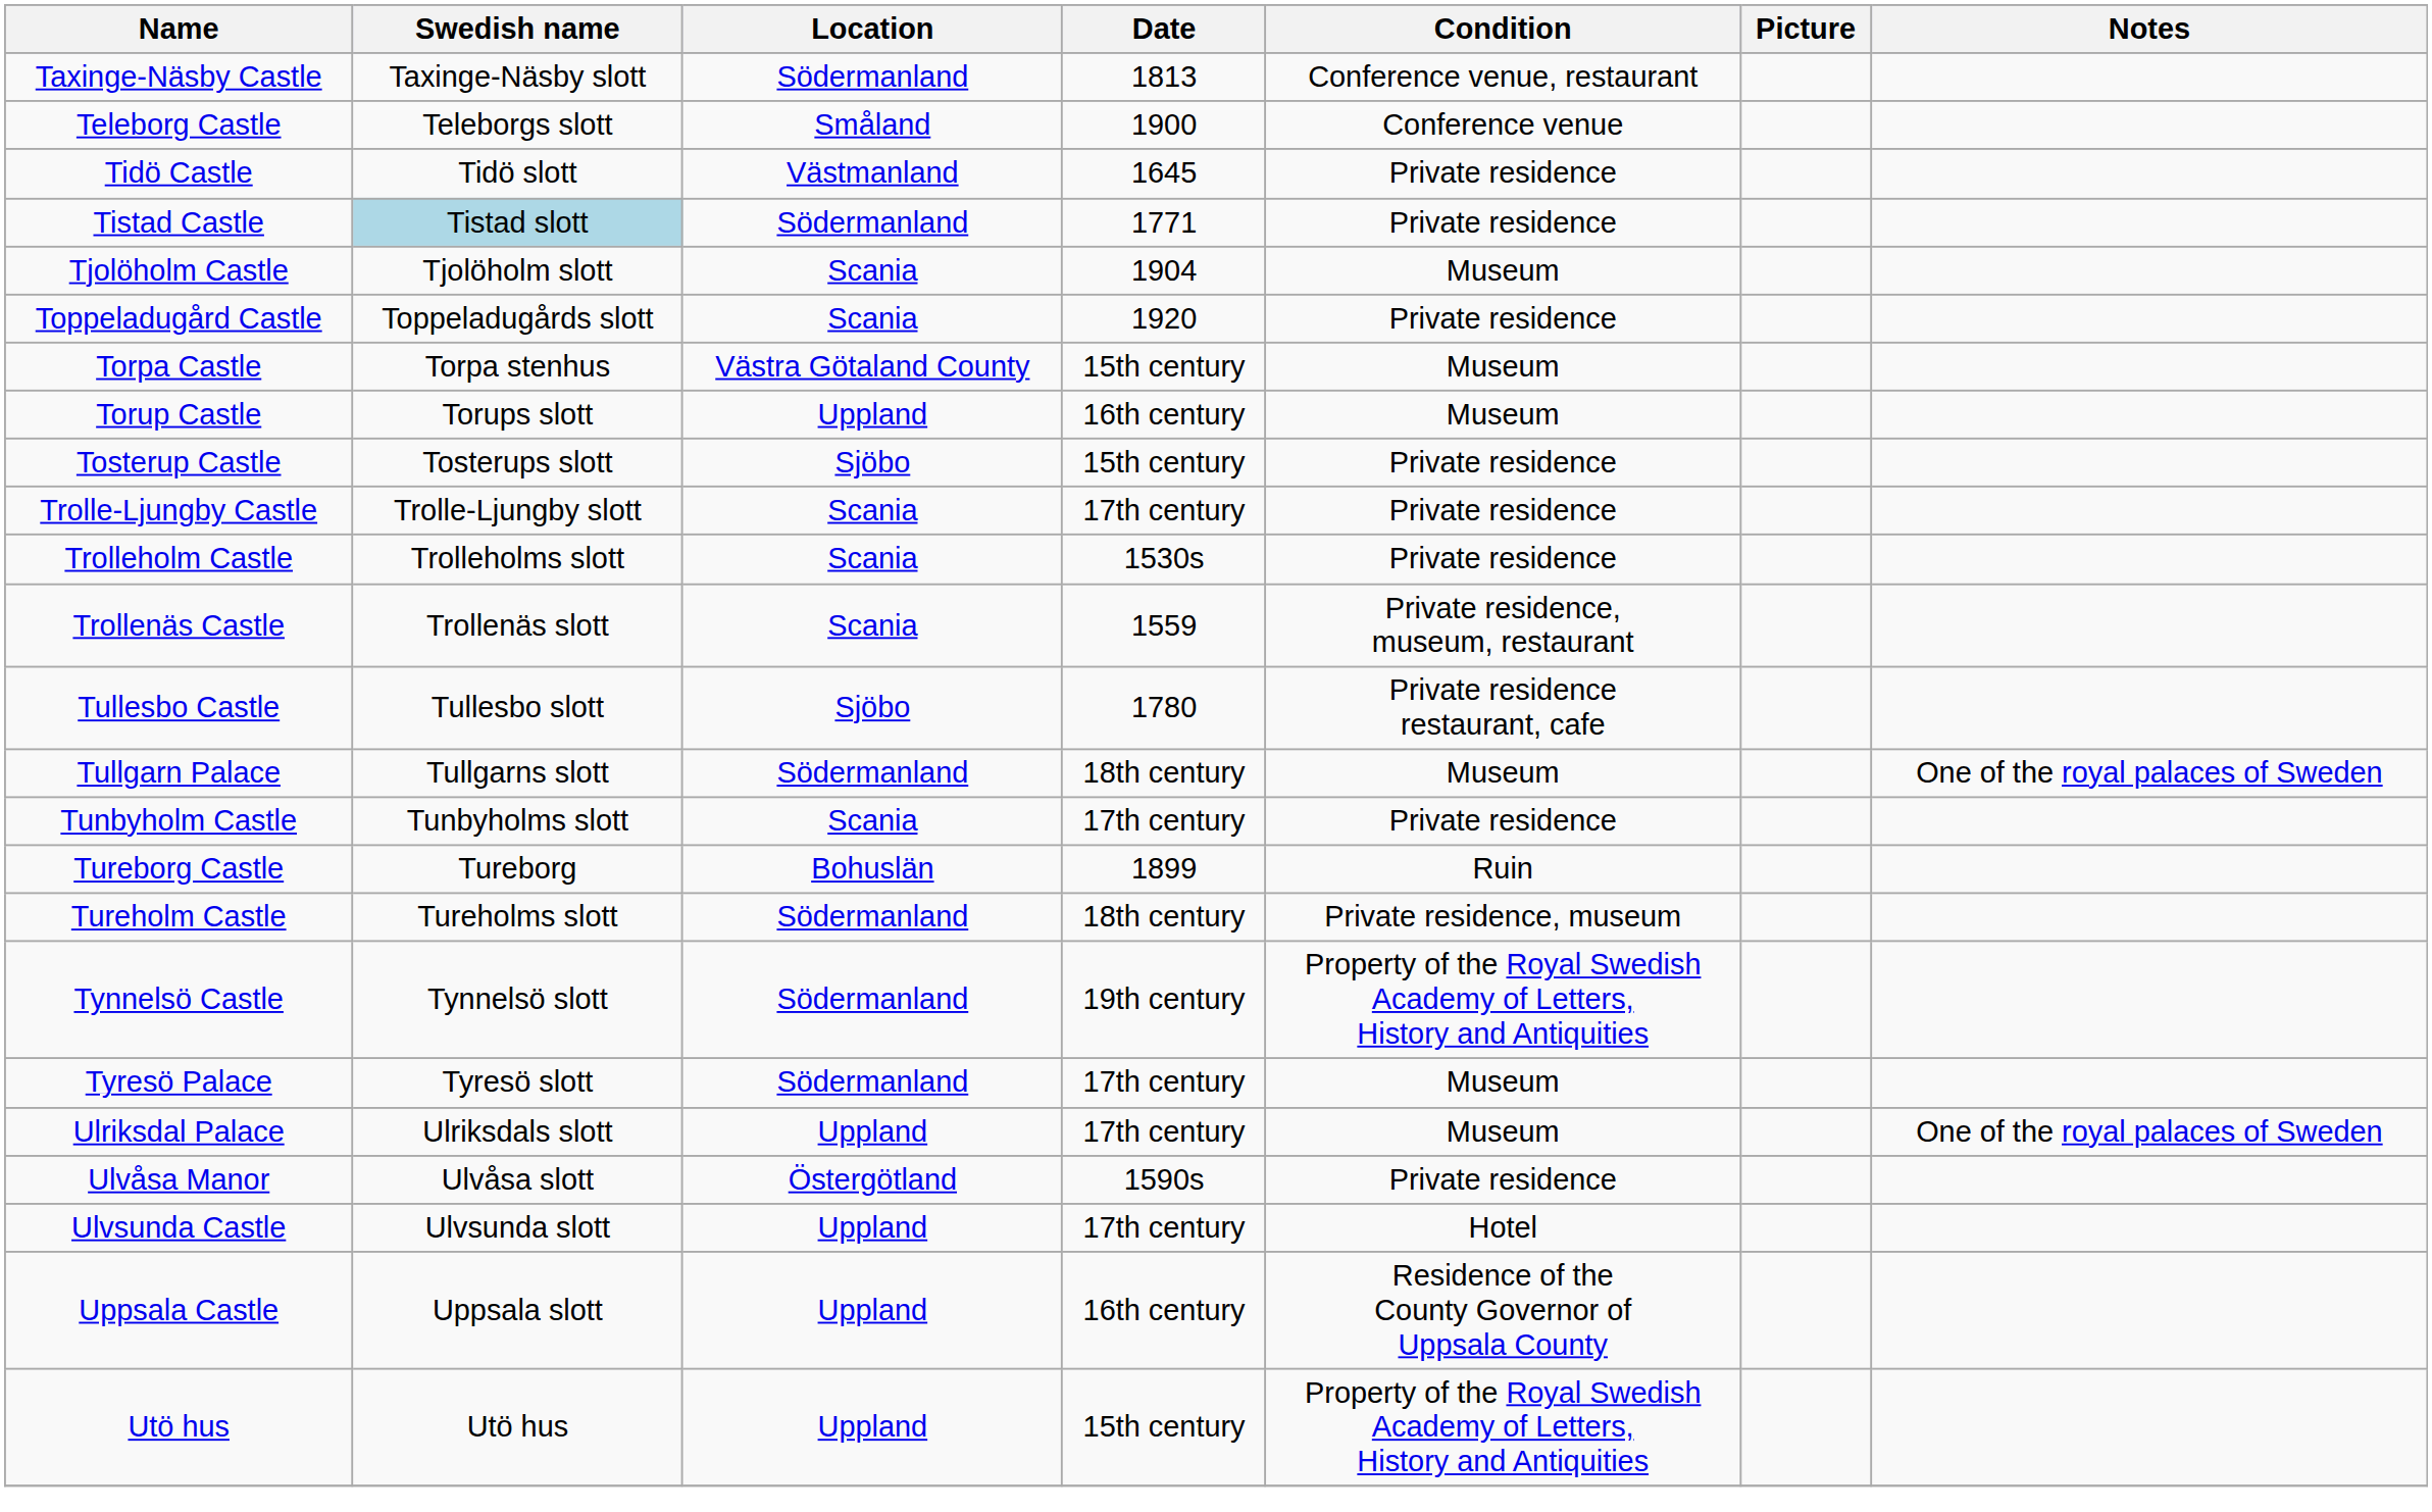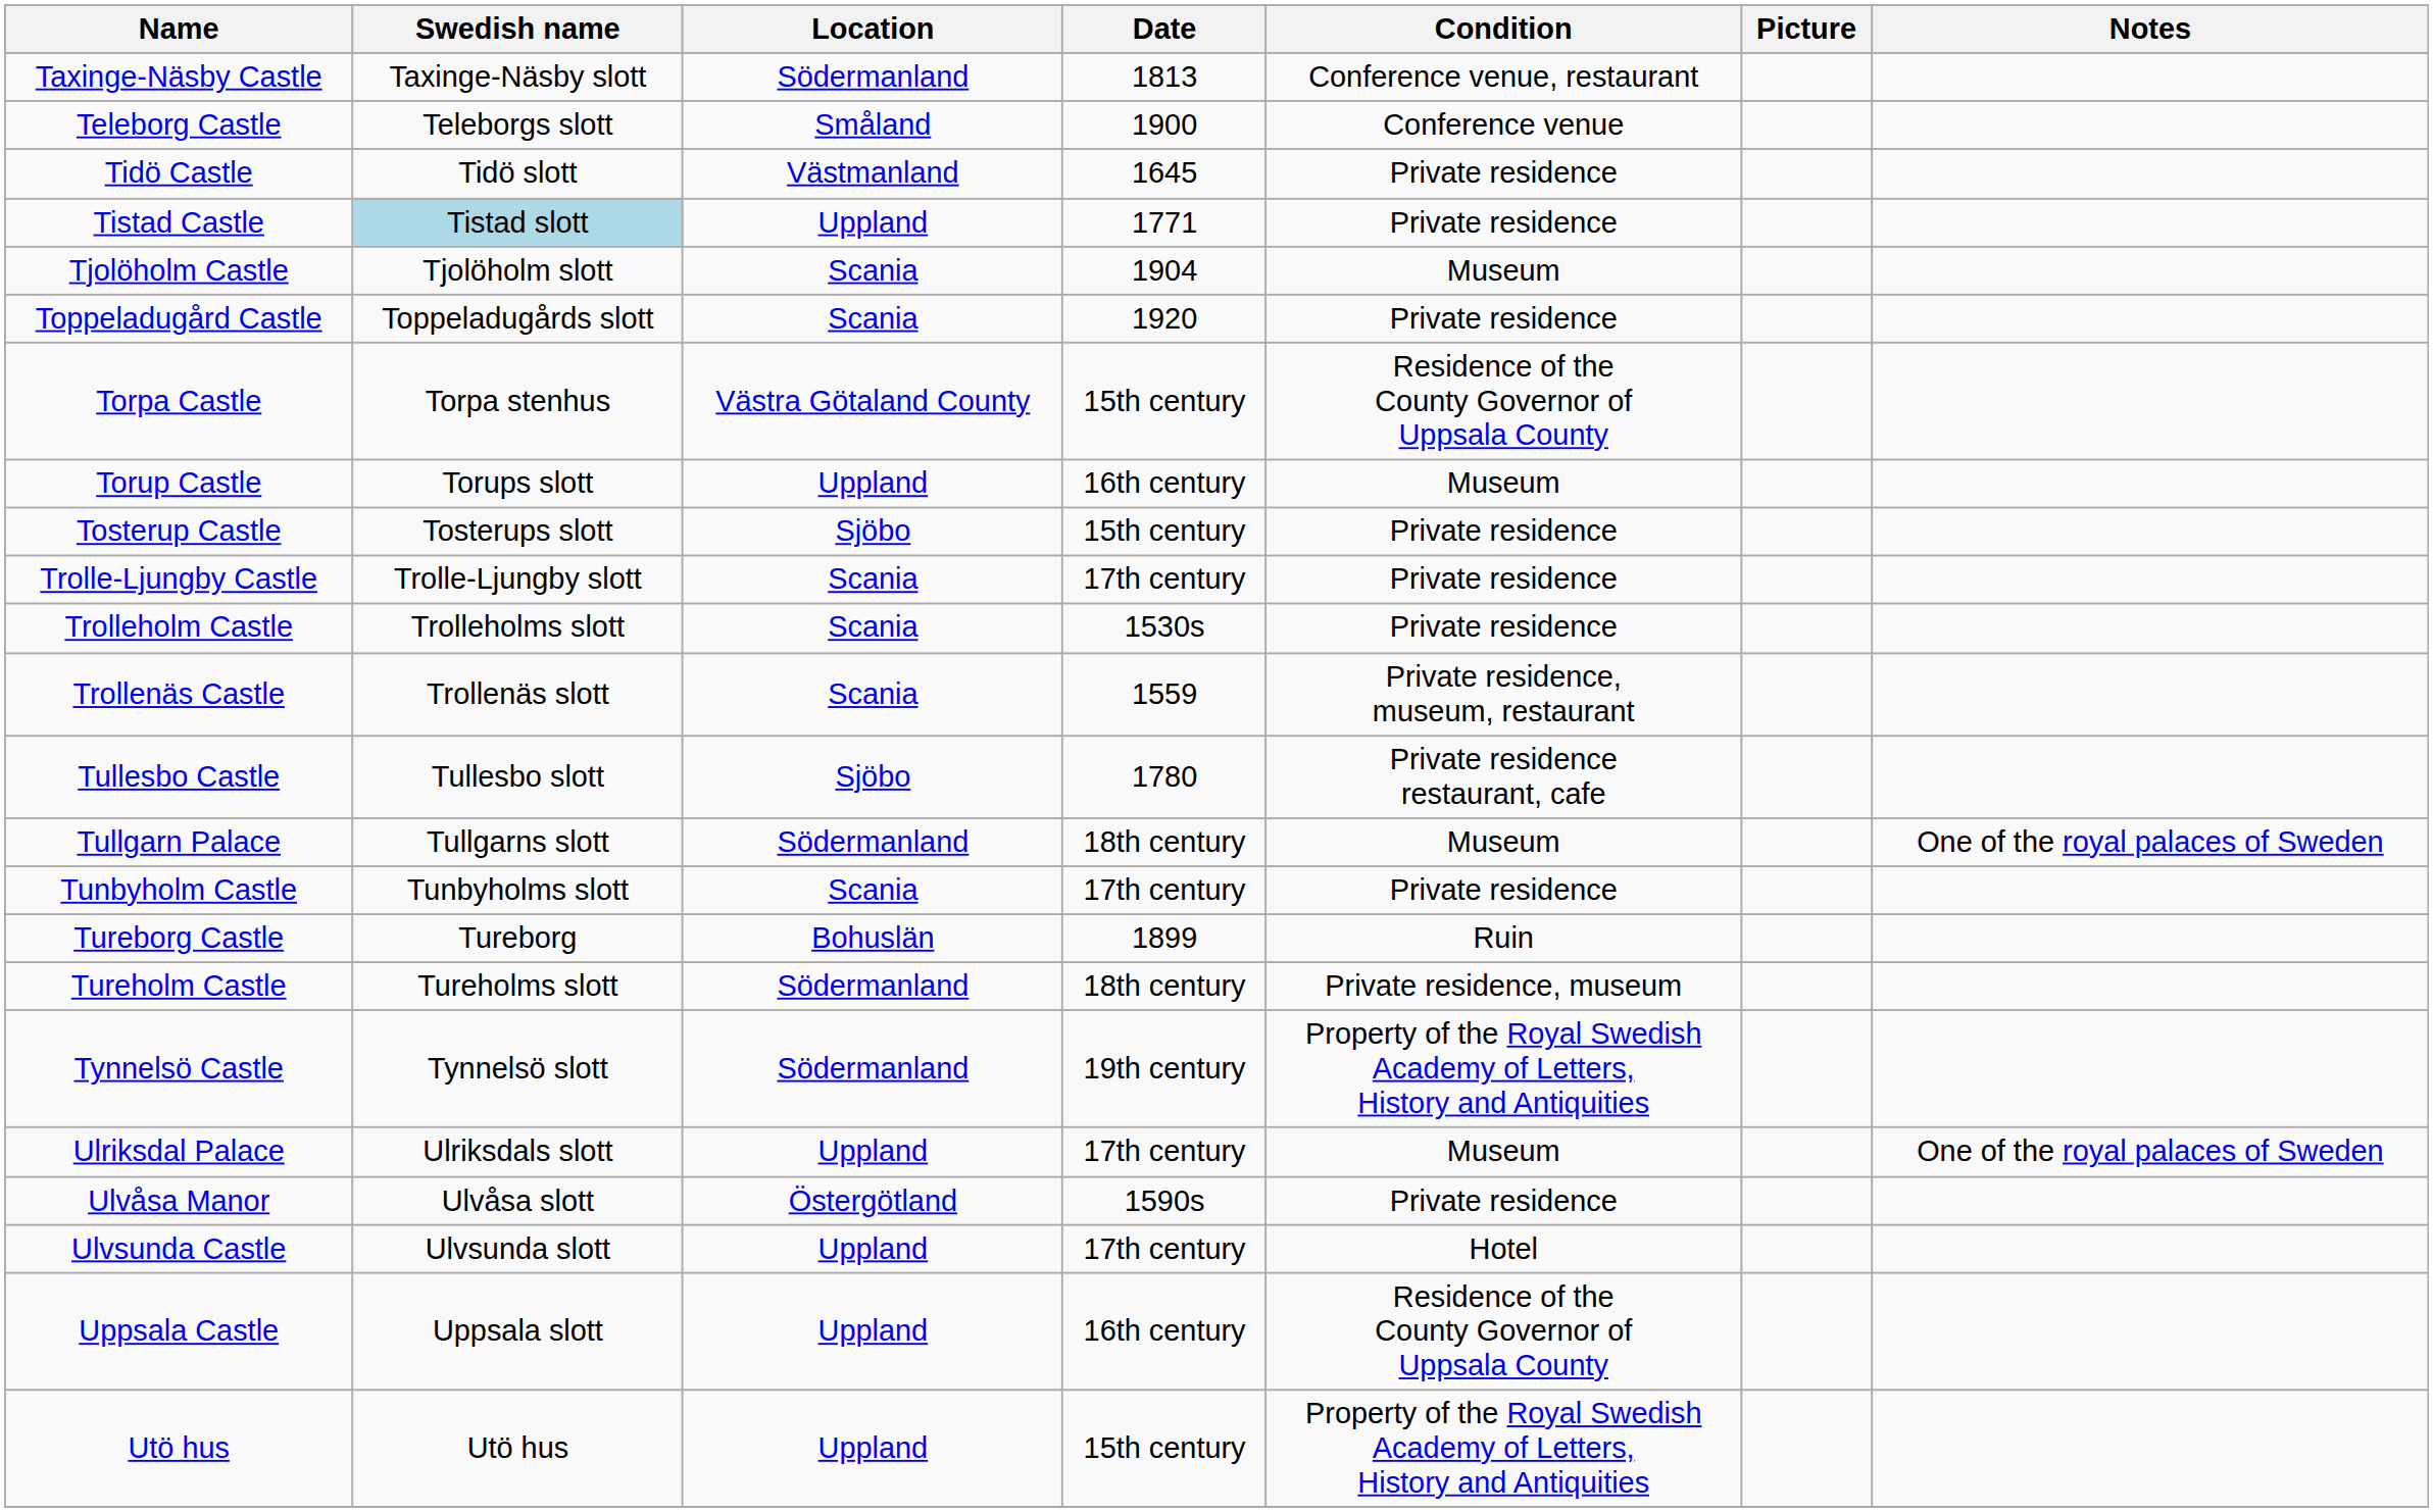 <table class="wikitable sortable" style="font-size: 96%; width:100%; text-align: center">
 <tr bgcolor="#ccccff">
 <th>Name</th>
 <th>Swedish name</th>
 <th>Location</th>
 <th>Date</th>
 <th>Condition</th>
 <th>Picture</th>
 <th>Notes</th>
 </tr>
 <tr ---->
 <td><a href='#'>Taxinge-Näsby Castle</a></td>
 <td>Taxinge-Näsby slott</td>
 <td><a href='#'>Södermanland</a></td>
 <td>1813</td>
 <td>Conference venue, restaurant</td>
 <td></td>
 <td></td>
 </tr>
 <tr ---->
 <td><a href='#'>Teleborg Castle</a></td>
 <td>Teleborgs slott</td>
 <td><a href='#'>Småland</a></td>
 <td>1900</td>
 <td>Conference venue</td>
 <td></td>
 <td></td>
 </tr>
 <tr ---->
 <td><a href='#'>Tidö Castle</a></td>
 <td>Tidö slott</td>
 <td><a href='#'>Västmanland</a></td>
 <td>1645</td>
 <td>Private residence</td>
 <td></td>
 <td></td>
 </tr>
 <tr ---->
 <td><a href='#'>Tistad Castle</a></td>
 <td style="background: lightblue;">Tistad slott</td>
-<td><a href='#'>Södermanland</a></td>
+<td><a href='#'>Uppland</a></td>
 <td>1771</td>
 <td>Private residence</td>
 <td></td>
 <td></td>
 </tr>
 <tr ---->
 <td><a href='#'>Tjolöholm Castle</a></td>
 <td>Tjolöholm slott</td>
 <td><a href='#'>Scania</a></td>
 <td>1904</td>
 <td>Museum</td>
 <td></td>
 <td></td>
 </tr>
 <tr ---->
 <td><a href='#'>Toppeladugård Castle</a></td>
 <td>Toppeladugårds slott</td>
 <td><a href='#'>Scania</a></td>
 <td>1920</td>
 <td>Private residence</td>
 <td></td>
 <td></td>
 </tr>
 <tr ---->
 <td><a href='#'>Torpa Castle</a></td>
 <td>Torpa stenhus</td>
 <td><a href='#'>Västra Götaland County</a></td>
 <td>15th century</td>
-<td>Museum</td>
+<td>Residence of the <br>County Governor of <br><a href='#'>Uppsala County</a></td>
 <td></td>
 <td></td>
 </tr>
 <tr ---->
 <td><a href='#'>Torup Castle</a></td>
 <td>Torups slott</td>
 <td><a href='#'>Uppland</a></td>
 <td>16th century</td>
 <td>Museum</td>
 <td></td>
 <td></td>
 </tr>
 <tr ---->
 <td><a href='#'>Tosterup Castle</a></td>
 <td>Tosterups slott</td>
 <td><a href='#'>Sjöbo</a></td>
 <td>15th century</td>
 <td>Private residence</td>
 <td></td>
 <td></td>
 </tr>
 <tr ---->
 <td><a href='#'>Trolle-Ljungby Castle</a></td>
 <td>Trolle-Ljungby slott</td>
 <td><a href='#'>Scania</a></td>
 <td>17th century</td>
 <td>Private residence</td>
 <td></td>
 <td></td>
 </tr>
 <tr ---->
 <td><a href='#'>Trolleholm Castle</a></td>
 <td>Trolleholms slott</td>
 <td><a href='#'>Scania</a></td>
 <td>1530s</td>
 <td>Private residence</td>
 <td></td>
 <td></td>
 </tr>
 <tr ---->
 <td><a href='#'>Trollenäs Castle</a></td>
 <td>Trollenäs slott</td>
 <td><a href='#'>Scania</a></td>
 <td>1559</td>
 <td>Private residence, <br>museum, restaurant</td>
 <td></td>
 <td></td>
 </tr>
 <tr ---->
 <td><a href='#'>Tullesbo Castle</a></td>
 <td>Tullesbo slott</td>
 <td><a href='#'>Sjöbo</a></td>
 <td>1780</td>
 <td>Private residence <br> restaurant, cafe</td>
 <td></td>
 <td></td>
 </tr>
 <tr ---->
 <td><a href='#'>Tullgarn Palace</a></td>
 <td>Tullgarns slott</td>
 <td><a href='#'>Södermanland</a></td>
 <td>18th century</td>
 <td>Museum</td>
 <td></td>
 <td>One of the <a href='#'>royal palaces of Sweden</a></td>
 </tr>
 <tr ---->
 <td><a href='#'>Tunbyholm Castle</a></td>
 <td>Tunbyholms slott</td>
 <td><a href='#'>Scania</a></td>
 <td>17th century</td>
 <td>Private residence</td>
 <td></td>
 <td></td>
 </tr>
 <tr ---->
 <td><a href='#'>Tureborg Castle</a></td>
 <td>Tureborg</td>
 <td><a href='#'>Bohuslän</a></td>
 <td>1899</td>
 <td>Ruin</td>
 <td></td>
 <td></td>
 </tr>
 <tr ---->
 <td><a href='#'>Tureholm Castle</a></td>
 <td>Tureholms slott</td>
 <td><a href='#'>Södermanland</a></td>
 <td>18th century</td>
 <td>Private residence, museum</td>
 <td></td>
 <td></td>
 </tr>
 <tr ---->
 <td><a href='#'>Tynnelsö Castle</a></td>
 <td>Tynnelsö slott</td>
 <td><a href='#'>Södermanland</a></td>
 <td>19th century</td>
 <td>Property of the <a href='#'>Royal Swedish <br>Academy of Letters, <br>History and Antiquities</a></td>
 <td></td>
 <td></td>
 </tr>
 <tr ---->
-<td><a href='#'>Tyresö Palace</a></td>
-<td>Tyresö slott</td>
-<td><a href='#'>Södermanland</a></td>
-<td>17th century</td>
-<td>Museum</td>
-<td></td>
-<td></td>
-</tr>
-<tr ---->
 <td><a href='#'>Ulriksdal Palace</a></td>
 <td>Ulriksdals slott</td>
 <td><a href='#'>Uppland</a></td>
 <td>17th century</td>
 <td>Museum</td>
 <td></td>
 <td>One of the <a href='#'>royal palaces of Sweden</a></td>
 </tr>
 <tr ---->
 <td><a href='#'>Ulvåsa Manor</a></td>
 <td>Ulvåsa slott</td>
 <td><a href='#'>Östergötland</a></td>
 <td>1590s</td>
 <td>Private residence</td>
 <td></td>
 <td></td>
 </tr>
 <tr ---->
 <td><a href='#'>Ulvsunda Castle</a></td>
 <td>Ulvsunda slott</td>
 <td><a href='#'>Uppland</a></td>
 <td>17th century</td>
 <td>Hotel</td>
 <td></td>
 <td></td>
 </tr>
 <tr ---->
 <td><a href='#'>Uppsala Castle</a></td>
 <td>Uppsala slott</td>
 <td><a href='#'>Uppland</a></td>
 <td>16th century</td>
 <td>Residence of the <br>County Governor of <br><a href='#'>Uppsala County</a></td>
 <td></td>
 <td></td>
 </tr>
 <tr ---->
 <td><a href='#'>Utö hus</a></td>
 <td>Utö hus</td>
 <td><a href='#'>Uppland</a></td>
 <td>15th century</td>
 <td>Property of the <a href='#'>Royal Swedish <br>Academy of Letters, <br>History and Antiquities</a></td>
 <td></td>
 <td></td>
 </tr>
 <tr ---->
 </tr>
 </table>
